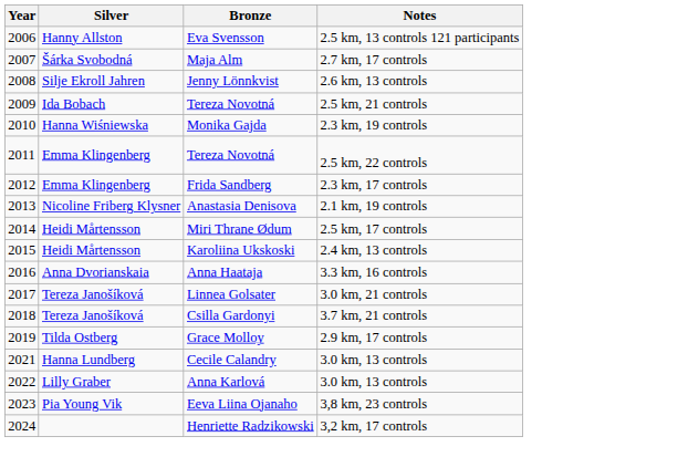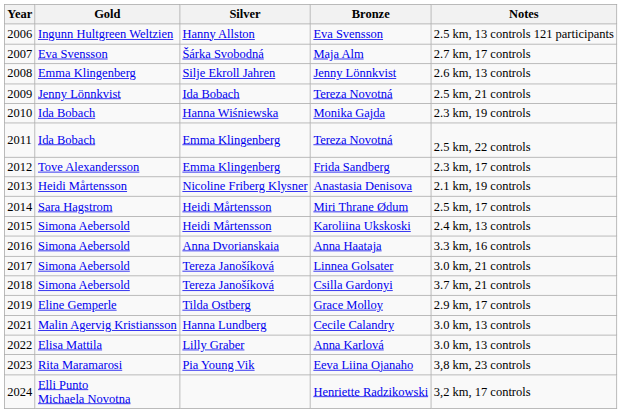 <table class="wikitable">
 <tr>
 <th>Year</th>
+<th>Gold</th>
 <th>Silver</th>
 <th>Bronze</th>
 <th>Notes</th>
 </tr>
 <tr>
 <td>2006</td>
+<td> <a href='#'>Ingunn Hultgreen Weltzien</a></td>
 <td> <a href='#'>Hanny Allston</a></td>
 <td> <a href='#'>Eva Svensson</a></td>
 <td>2.5 km, 13 controls 121 participants</td>
 </tr>
 <tr>
 <td>2007</td>
+<td> <a href='#'>Eva Svensson</a></td>
 <td> <a href='#'>Šárka Svobodná</a></td>
 <td> <a href='#'>Maja Alm</a></td>
 <td>2.7 km, 17 controls</td>
 </tr>
 <tr>
 <td>2008</td>
+<td> <a href='#'>Emma Klingenberg</a></td>
 <td> <a href='#'>Silje Ekroll Jahren</a></td>
 <td> <a href='#'>Jenny Lönnkvist</a></td>
 <td>2.6 km, 13 controls</td>
 </tr>
 <tr>
 <td>2009</td>
+<td> <a href='#'>Jenny Lönnkvist</a></td>
 <td> <a href='#'>Ida Bobach</a></td>
 <td> <a href='#'>Tereza Novotná</a></td>
 <td>2.5 km, 21 controls</td>
 </tr>
 <tr>
 <td>2010</td>
+<td> <a href='#'>Ida Bobach</a></td>
 <td> <a href='#'>Hanna Wiśniewska</a></td>
 <td> <a href='#'>Monika Gajda</a></td>
 <td>2.3 km, 19 controls</td>
 </tr>
 <tr>
 <td>2011</td>
+<td> <a href='#'>Ida Bobach</a></td>
 <td> <a href='#'>Emma Klingenberg</a></td>
 <td> <a href='#'>Tereza Novotná</a></td>
 <td><br>2.5 km, 22 controls</td>
 </tr>
 <tr>
 <td>2012</td>
+<td> <a href='#'>Tove Alexandersson</a></td>
 <td> <a href='#'>Emma Klingenberg</a></td>
 <td> <a href='#'>Frida Sandberg</a></td>
 <td>2.3 km, 17 controls</td>
 </tr>
 <tr>
 <td>2013</td>
+<td> <a href='#'>Heidi Mårtensson</a></td>
 <td> <a href='#'>Nicoline Friberg Klysner</a></td>
 <td> <a href='#'>Anastasia Denisova</a></td>
 <td>2.1 km, 19 controls</td>
 </tr>
 <tr>
 <td>2014</td>
+<td> <a href='#'>Sara Hagstrom</a></td>
 <td> <a href='#'>Heidi Mårtensson</a></td>
 <td> <a href='#'>Miri Thrane Ødum</a></td>
 <td>2.5 km, 17 controls</td>
 </tr>
 <tr>
 <td>2015</td>
+<td> <a href='#'>Simona Aebersold</a></td>
 <td> <a href='#'>Heidi Mårtensson</a></td>
 <td> <a href='#'>Karoliina Ukskoski</a></td>
 <td>2.4 km, 13 controls</td>
 </tr>
 <tr>
 <td>2016</td>
+<td> <a href='#'>Simona Aebersold</a></td>
 <td> <a href='#'>Anna Dvorianskaia</a></td>
 <td> <a href='#'>Anna Haataja</a></td>
 <td>3.3 km, 16 controls</td>
 </tr>
 <tr>
 <td>2017</td>
+<td> <a href='#'>Simona Aebersold</a></td>
 <td> <a href='#'>Tereza Janošíková</a></td>
 <td> <a href='#'>Linnea Golsater</a></td>
 <td>3.0 km, 21 controls</td>
 </tr>
 <tr>
 <td>2018</td>
+<td> <a href='#'>Simona Aebersold</a></td>
 <td> <a href='#'>Tereza Janošíková</a></td>
 <td> <a href='#'>Csilla Gardonyi</a></td>
 <td>3.7 km, 21 controls</td>
 </tr>
 <tr>
 <td>2019</td>
+<td> <a href='#'>Eline Gemperle</a></td>
 <td> <a href='#'>Tilda Ostberg</a></td>
 <td> <a href='#'>Grace Molloy</a></td>
 <td>2.9 km, 17 controls</td>
 </tr>
 <tr>
 <td>2021</td>
+<td> <a href='#'>Malin Agervig Kristiansson</a></td>
 <td> <a href='#'>Hanna Lundberg</a></td>
 <td> <a href='#'>Cecile Calandry</a></td>
 <td>3.0 km, 13 controls</td>
 </tr>
 <tr>
 <td>2022</td>
+<td> <a href='#'>Elisa Mattila</a></td>
 <td> <a href='#'>Lilly Graber</a></td>
 <td> <a href='#'>Anna Karlová</a></td>
 <td>3.0 km, 13 controls</td>
 </tr>
 <tr>
 <td>2023</td>
+<td> <a href='#'>Rita Maramarosi</a></td>
 <td> <a href='#'>Pia Young Vik</a></td>
 <td> <a href='#'>Eeva Liina Ojanaho</a></td>
 <td>3,8 km, 23 controls</td>
 </tr>
 <tr>
 <td>2024</td>
+<td> <a href='#'>Elli Punto</a> <br>  <a href='#'>Michaela Novotna</a></td>
 <td></td>
 <td> <a href='#'>Henriette Radzikowski</a></td>
 <td>3,2 km, 17 controls</td>
 </tr>
 </table>
